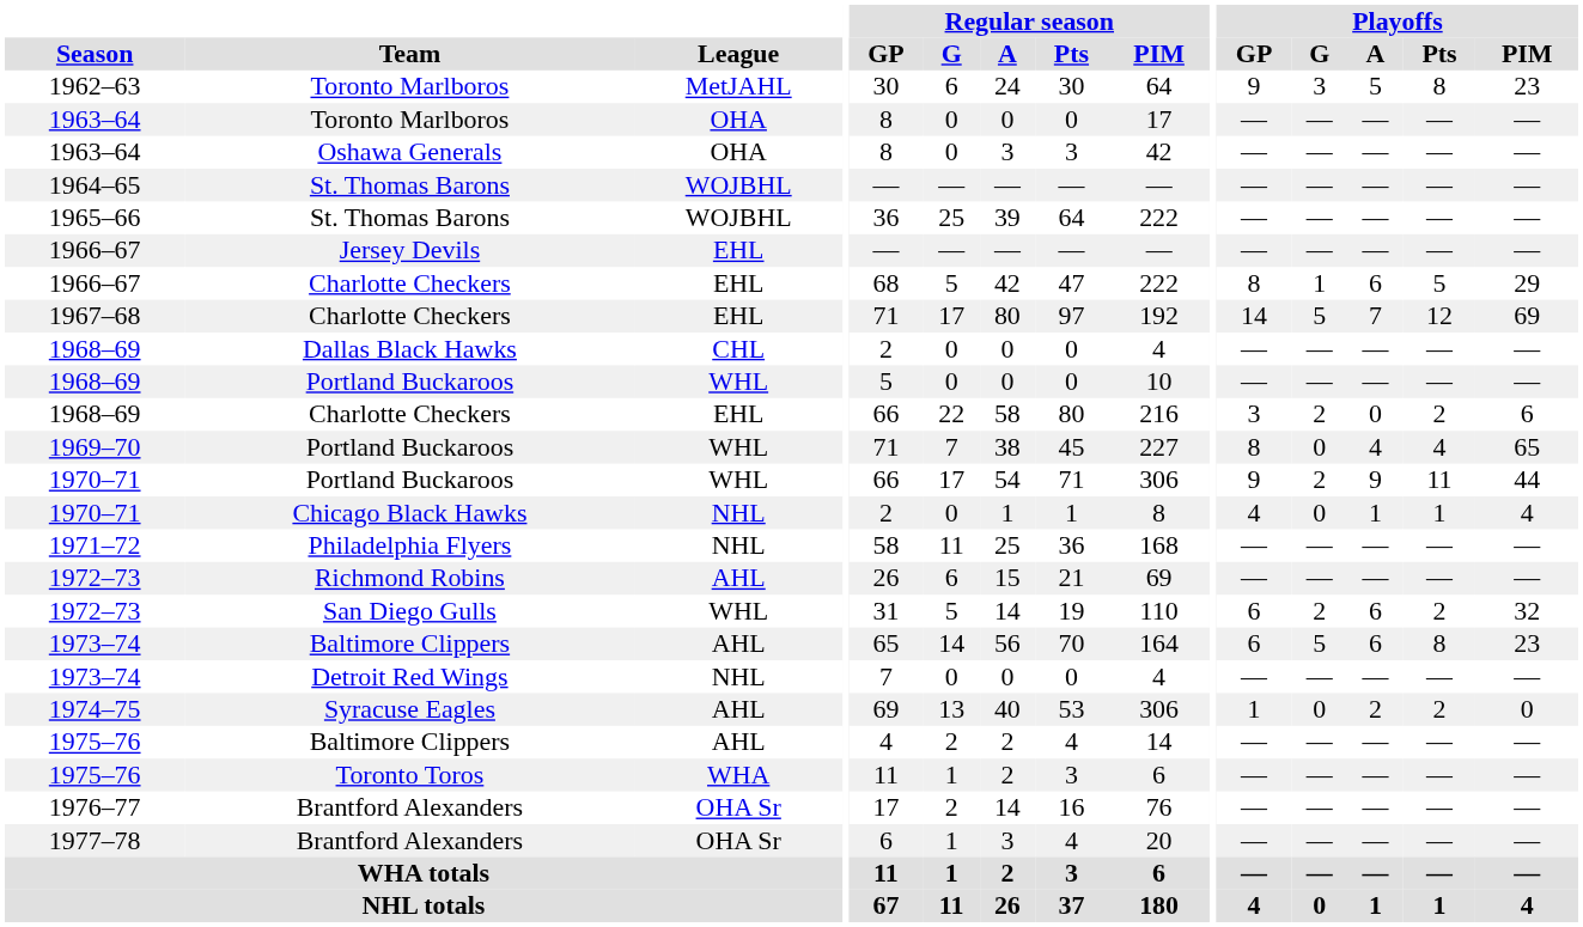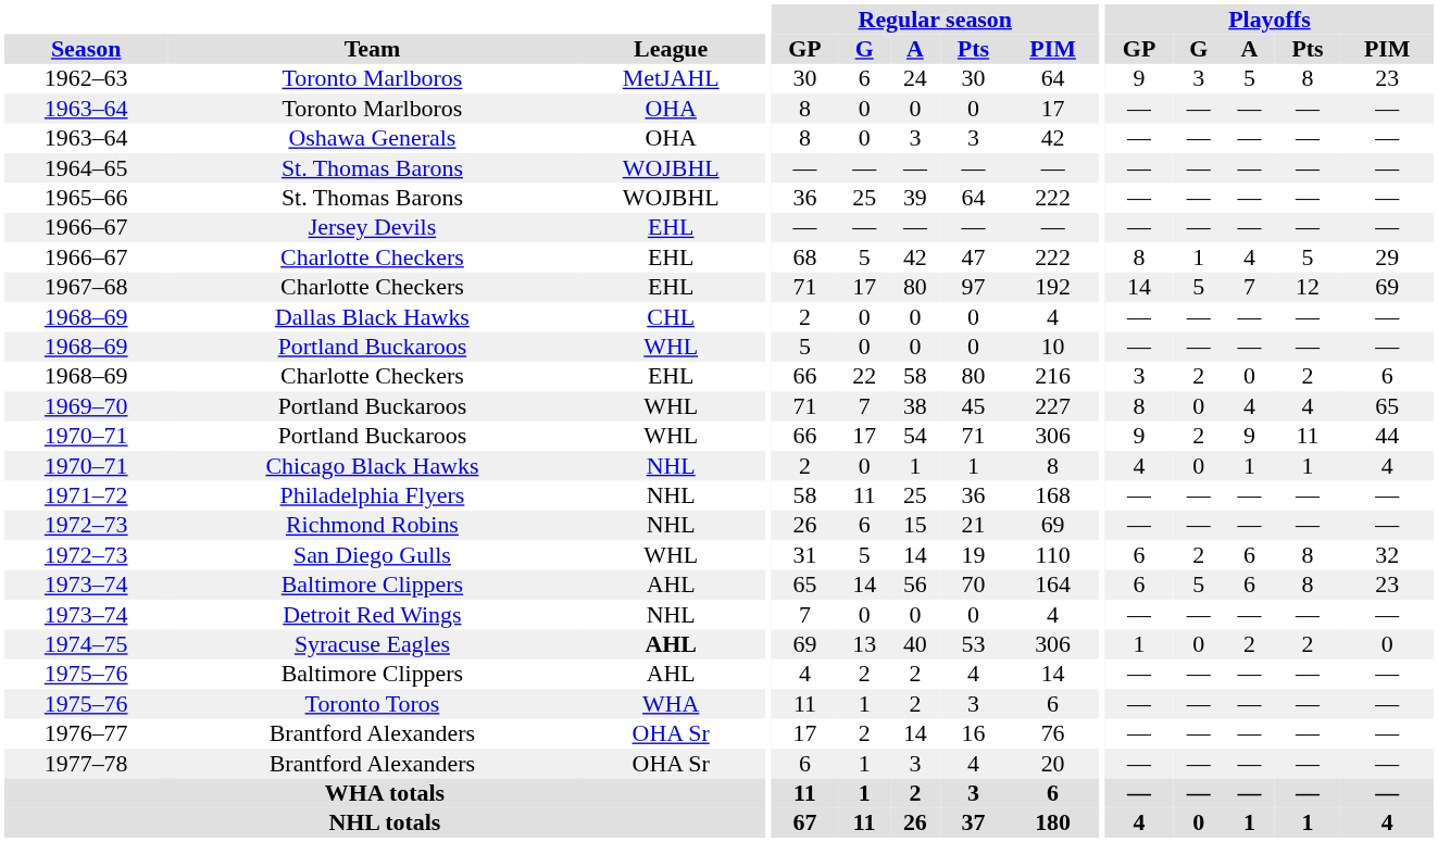 <table border="0" cellpadding="1" cellspacing="0" style="text-align:center; width:60em">
 <tr bgcolor="#e0e0e0">
 <th colspan="3" bgcolor="#ffffff"></th>
 <th rowspan="100" bgcolor="#ffffff"></th>
 <th colspan="5"><a href='#'>Regular season</a></th>
 <th rowspan="100" bgcolor="#ffffff"></th>
 <th colspan="5"><a href='#'>Playoffs</a></th>
 </tr>
 <tr bgcolor="#e0e0e0">
 <th><a href='#'>Season</a></th>
 <th>Team</th>
 <th>League</th>
 <th>GP</th>
 <th><a href='#'>G</a></th>
 <th><a href='#'>A</a></th>
 <th><a href='#'>Pts</a></th>
 <th><a href='#'>PIM</a></th>
 <th>GP</th>
 <th>G</th>
 <th>A</th>
 <th>Pts</th>
 <th>PIM</th>
 </tr>
 <tr>
 <td>1962–63</td>
 <td><a href='#'>Toronto Marlboros</a></td>
 <td><a href='#'>MetJAHL</a></td>
 <td>30</td>
 <td>6</td>
 <td>24</td>
 <td>30</td>
 <td>64</td>
 <td>9</td>
 <td>3</td>
 <td>5</td>
 <td>8</td>
 <td>23</td>
 </tr>
 <tr bgcolor="#f0f0f0">
 <td><a href='#'>1963–64</a></td>
 <td>Toronto Marlboros</td>
 <td><a href='#'>OHA</a></td>
 <td>8</td>
 <td>0</td>
 <td>0</td>
 <td>0</td>
 <td>17</td>
 <td>—</td>
 <td>—</td>
 <td>—</td>
 <td>—</td>
 <td>—</td>
 </tr>
 <tr>
 <td>1963–64</td>
 <td><a href='#'>Oshawa Generals</a></td>
 <td>OHA</td>
 <td>8</td>
 <td>0</td>
 <td>3</td>
 <td>3</td>
 <td>42</td>
 <td>—</td>
 <td>—</td>
 <td>—</td>
 <td>—</td>
 <td>—</td>
 </tr>
 <tr bgcolor="#f0f0f0">
 <td>1964–65</td>
 <td><a href='#'>St. Thomas Barons</a></td>
 <td><a href='#'>WOJBHL</a></td>
 <td>—</td>
 <td>—</td>
 <td>—</td>
 <td>—</td>
 <td>—</td>
 <td>—</td>
 <td>—</td>
 <td>—</td>
 <td>—</td>
 <td>—</td>
 </tr>
 <tr>
 <td>1965–66</td>
 <td>St. Thomas Barons</td>
 <td>WOJBHL</td>
 <td>36</td>
 <td>25</td>
 <td>39</td>
 <td>64</td>
 <td>222</td>
 <td>—</td>
 <td>—</td>
 <td>—</td>
 <td>—</td>
 <td>—</td>
 </tr>
 <tr bgcolor="#f0f0f0">
 <td>1966–67</td>
 <td><a href='#'>Jersey Devils</a></td>
 <td><a href='#'>EHL</a></td>
 <td>—</td>
 <td>—</td>
 <td>—</td>
 <td>—</td>
 <td>—</td>
 <td>—</td>
 <td>—</td>
 <td>—</td>
 <td>—</td>
 <td>—</td>
 </tr>
 <tr>
 <td>1966–67</td>
 <td><a href='#'>Charlotte Checkers</a></td>
 <td>EHL</td>
 <td>68</td>
 <td>5</td>
 <td>42</td>
 <td>47</td>
 <td>222</td>
 <td>8</td>
 <td>1</td>
-<td>6</td>
+<td>4</td>
 <td>5</td>
 <td>29</td>
 </tr>
 <tr bgcolor="#f0f0f0">
 <td>1967–68</td>
 <td>Charlotte Checkers</td>
 <td>EHL</td>
 <td>71</td>
 <td>17</td>
 <td>80</td>
 <td>97</td>
 <td>192</td>
 <td>14</td>
 <td>5</td>
 <td>7</td>
 <td>12</td>
 <td>69</td>
 </tr>
 <tr>
 <td><a href='#'>1968–69</a></td>
 <td><a href='#'>Dallas Black Hawks</a></td>
 <td><a href='#'>CHL</a></td>
 <td>2</td>
 <td>0</td>
 <td>0</td>
 <td>0</td>
 <td>4</td>
 <td>—</td>
 <td>—</td>
 <td>—</td>
 <td>—</td>
 <td>—</td>
 </tr>
 <tr bgcolor="#f0f0f0">
 <td><a href='#'>1968–69</a></td>
 <td><a href='#'>Portland Buckaroos</a></td>
 <td><a href='#'>WHL</a></td>
 <td>5</td>
 <td>0</td>
 <td>0</td>
 <td>0</td>
 <td>10</td>
 <td>—</td>
 <td>—</td>
 <td>—</td>
 <td>—</td>
 <td>—</td>
 </tr>
 <tr>
 <td>1968–69</td>
 <td>Charlotte Checkers</td>
 <td>EHL</td>
 <td>66</td>
 <td>22</td>
 <td>58</td>
 <td>80</td>
 <td>216</td>
 <td>3</td>
 <td>2</td>
 <td>0</td>
 <td>2</td>
 <td>6</td>
 </tr>
 <tr bgcolor="#f0f0f0">
 <td><a href='#'>1969–70</a></td>
 <td>Portland Buckaroos</td>
 <td>WHL</td>
 <td>71</td>
 <td>7</td>
 <td>38</td>
 <td>45</td>
 <td>227</td>
 <td>8</td>
 <td>0</td>
 <td>4</td>
 <td>4</td>
 <td>65</td>
 </tr>
 <tr>
 <td><a href='#'>1970–71</a></td>
 <td>Portland Buckaroos</td>
 <td>WHL</td>
 <td>66</td>
 <td>17</td>
 <td>54</td>
 <td>71</td>
 <td>306</td>
 <td>9</td>
 <td>2</td>
 <td>9</td>
 <td>11</td>
 <td>44</td>
 </tr>
 <tr bgcolor="#f0f0f0">
 <td><a href='#'>1970–71</a></td>
 <td><a href='#'>Chicago Black Hawks</a></td>
 <td><a href='#'>NHL</a></td>
 <td>2</td>
 <td>0</td>
 <td>1</td>
 <td>1</td>
 <td>8</td>
 <td>4</td>
 <td>0</td>
 <td>1</td>
 <td>1</td>
 <td>4</td>
 </tr>
 <tr>
 <td><a href='#'>1971–72</a></td>
 <td><a href='#'>Philadelphia Flyers</a></td>
 <td>NHL</td>
 <td>58</td>
 <td>11</td>
 <td>25</td>
 <td>36</td>
 <td>168</td>
 <td>—</td>
 <td>—</td>
 <td>—</td>
 <td>—</td>
 <td>—</td>
 </tr>
 <tr bgcolor="#f0f0f0">
 <td><a href='#'>1972–73</a></td>
 <td><a href='#'>Richmond Robins</a></td>
-<td><a href='#'>AHL</a></td>
+<td>NHL</td>
 <td>26</td>
 <td>6</td>
 <td>15</td>
 <td>21</td>
 <td>69</td>
 <td>—</td>
 <td>—</td>
 <td>—</td>
 <td>—</td>
 <td>—</td>
 </tr>
 <tr>
 <td><a href='#'>1972–73</a></td>
 <td><a href='#'>San Diego Gulls</a></td>
 <td>WHL</td>
 <td>31</td>
 <td>5</td>
 <td>14</td>
 <td>19</td>
 <td>110</td>
 <td>6</td>
 <td>2</td>
 <td>6</td>
-<td>2</td>
+<td>8</td>
 <td>32</td>
 </tr>
 <tr bgcolor="#f0f0f0">
 <td><a href='#'>1973–74</a></td>
 <td><a href='#'>Baltimore Clippers</a></td>
 <td>AHL</td>
 <td>65</td>
 <td>14</td>
 <td>56</td>
 <td>70</td>
 <td>164</td>
 <td>6</td>
 <td>5</td>
 <td>6</td>
 <td>8</td>
 <td>23</td>
 </tr>
 <tr>
 <td><a href='#'>1973–74</a></td>
 <td><a href='#'>Detroit Red Wings</a></td>
 <td>NHL</td>
 <td>7</td>
 <td>0</td>
 <td>0</td>
 <td>0</td>
 <td>4</td>
 <td>—</td>
 <td>—</td>
 <td>—</td>
 <td>—</td>
 <td>—</td>
 </tr>
 <tr bgcolor="#f0f0f0">
 <td><a href='#'>1974–75</a></td>
 <td><a href='#'>Syracuse Eagles</a></td>
-<td>AHL</td>
+<td><strong>AHL</strong></td>
 <td>69</td>
 <td>13</td>
 <td>40</td>
 <td>53</td>
 <td>306</td>
 <td>1</td>
 <td>0</td>
 <td>2</td>
 <td>2</td>
 <td>0</td>
 </tr>
 <tr>
 <td><a href='#'>1975–76</a></td>
 <td>Baltimore Clippers</td>
 <td>AHL</td>
 <td>4</td>
 <td>2</td>
 <td>2</td>
 <td>4</td>
 <td>14</td>
 <td>—</td>
 <td>—</td>
 <td>—</td>
 <td>—</td>
 <td>—</td>
 </tr>
 <tr bgcolor="#f0f0f0">
 <td><a href='#'>1975–76</a></td>
 <td><a href='#'>Toronto Toros</a></td>
 <td><a href='#'>WHA</a></td>
 <td>11</td>
 <td>1</td>
 <td>2</td>
 <td>3</td>
 <td>6</td>
 <td>—</td>
 <td>—</td>
 <td>—</td>
 <td>—</td>
 <td>—</td>
 </tr>
 <tr>
 <td>1976–77</td>
 <td>Brantford Alexanders</td>
 <td><a href='#'>OHA Sr</a></td>
 <td>17</td>
 <td>2</td>
 <td>14</td>
 <td>16</td>
 <td>76</td>
 <td>—</td>
 <td>—</td>
 <td>—</td>
 <td>—</td>
 <td>—</td>
 </tr>
 <tr bgcolor="#f0f0f0">
 <td>1977–78</td>
 <td>Brantford Alexanders</td>
 <td>OHA Sr</td>
 <td>6</td>
 <td>1</td>
 <td>3</td>
 <td>4</td>
 <td>20</td>
 <td>—</td>
 <td>—</td>
 <td>—</td>
 <td>—</td>
 <td>—</td>
 </tr>
 <tr bgcolor="#e0e0e0">
 <th colspan="3">WHA totals</th>
 <th>11</th>
 <th>1</th>
 <th>2</th>
 <th>3</th>
 <th>6</th>
 <th>—</th>
 <th>—</th>
 <th>—</th>
 <th>—</th>
 <th>—</th>
 </tr>
 <tr bgcolor="#e0e0e0">
 <th colspan="3">NHL totals</th>
 <th>67</th>
 <th>11</th>
 <th>26</th>
 <th>37</th>
 <th>180</th>
 <th>4</th>
 <th>0</th>
 <th>1</th>
 <th>1</th>
 <th>4</th>
 </tr>
 </table>
